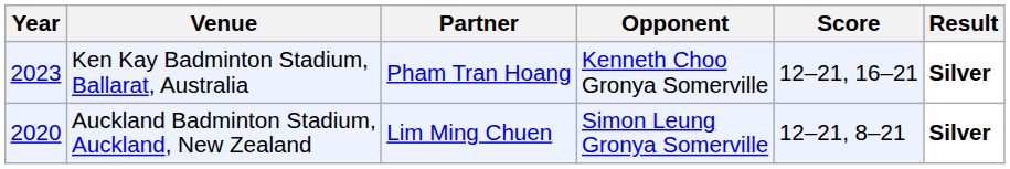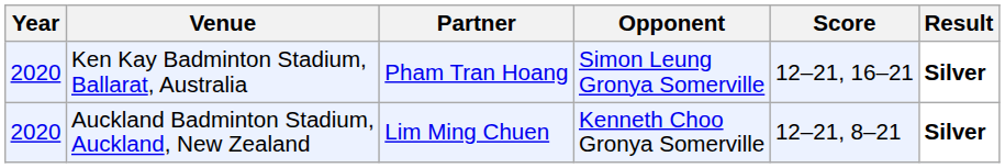 <table class="sortable wikitable" style="font-size: 90%;">
 <tr>
 <th>Year</th>
 <th>Venue</th>
 <th>Partner</th>
 <th>Opponent</th>
 <th>Score</th>
 <th>Result</th>
 </tr>
 <tr style="background:#ECF2FF">
-<td align="center"><a href='#'>2023</a></td>
+<td align="center"><a href='#'>2020</a></td>
 <td align="left">Ken Kay Badminton Stadium,<br><a href='#'>Ballarat</a>, Australia</td>
 <td align="left"> <a href='#'>Pham Tran Hoang</a></td>
-<td align="left"> <a href='#'>Kenneth Choo</a><br> Gronya Somerville</td>
+<td align="left"> <a href='#'>Simon Leung</a><br> <a href='#'>Gronya Somerville</a></td>
 <td align="left">12–21, 16–21</td>
 <td style="text-align:left; background:white"> <strong>Silver</strong></td>
 </tr>
 <tr style="background:#ECF2FF">
 <td align="center"><a href='#'>2020</a></td>
 <td align="left">Auckland Badminton Stadium,<br><a href='#'>Auckland</a>, New Zealand</td>
 <td align="left"> <a href='#'>Lim Ming Chuen</a></td>
-<td align="left"> <a href='#'>Simon Leung</a><br> <a href='#'>Gronya Somerville</a></td>
+<td align="left"> <a href='#'>Kenneth Choo</a><br> Gronya Somerville</td>
 <td align="left">12–21, 8–21</td>
 <td style="text-align:left; background:white"> <strong>Silver</strong></td>
 </tr>
 </table>
